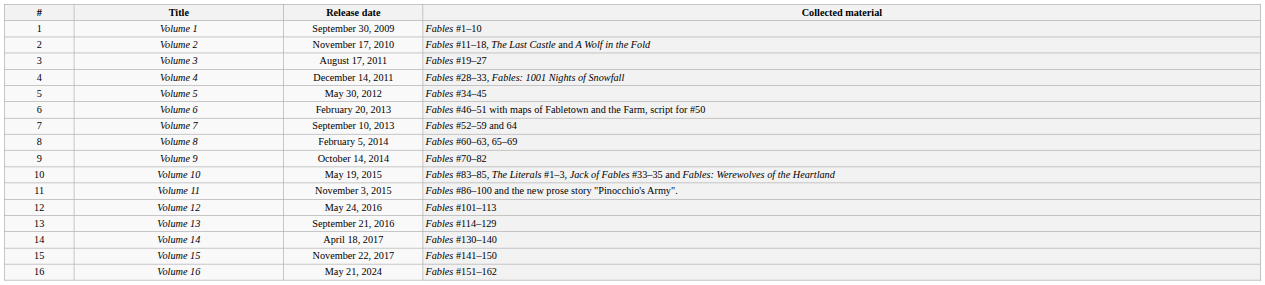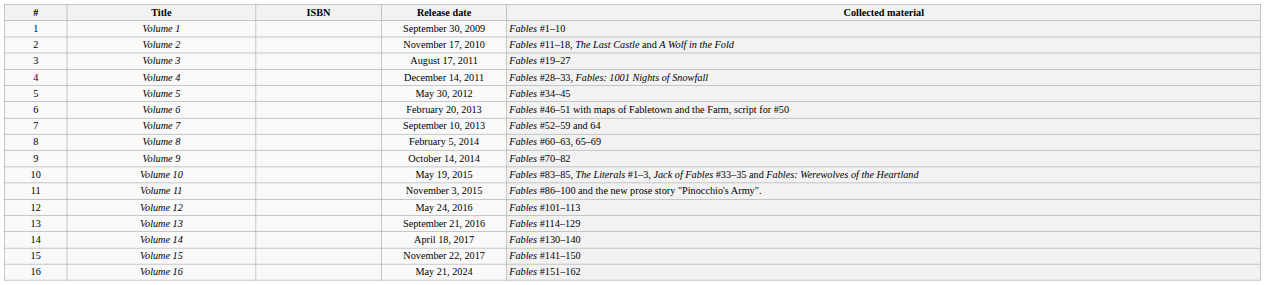 <table class="wikitable collapsible sortable" width="99%" style="text-align:center;">
 <tr>
 <th width="5%">#</th>
 <th width="15%">Title</th>
+<th width="10%">ISBN</th>
 <th width="10%">Release date</th>
 <th width="60%">Collected material</th>
 </tr>
 <tr>
 <td>1</td>
 <td><em>Volume 1</em></td>
+<td></td>
 <td>September 30, 2009</td>
 <th style="text-align:left; font-weight:normal;"><em>Fables</em> #1–10</th>
 </tr>
 <tr>
 <td>2</td>
 <td><em>Volume 2</em></td>
+<td></td>
 <td>November 17, 2010</td>
 <th style="text-align:left; font-weight:normal;"><em>Fables</em> #11–18, <em>The Last Castle</em> and <em>A Wolf in the Fold</em></th>
 </tr>
 <tr>
 <td>3</td>
 <td><em>Volume 3</em></td>
+<td></td>
 <td>August 17, 2011</td>
 <th style="text-align:left; font-weight:normal;"><em>Fables</em> #19–27</th>
 </tr>
 <tr>
 <td>4</td>
 <td><em>Volume 4</em></td>
+<td></td>
 <td>December 14, 2011</td>
 <th style="text-align:left; font-weight:normal;"><em>Fables</em> #28–33, <em>Fables: 1001 Nights of Snowfall</em></th>
 </tr>
 <tr>
 <td>5</td>
 <td><em>Volume 5</em></td>
+<td></td>
 <td>May 30, 2012</td>
 <th style="text-align:left; font-weight:normal;"><em>Fables</em> #34–45</th>
 </tr>
 <tr>
 <td>6</td>
 <td><em>Volume 6</em></td>
+<td></td>
 <td>February 20, 2013</td>
 <th style="text-align:left; font-weight:normal;"><em>Fables</em> #46–51 with maps of Fabletown and the Farm, script for #50</th>
 </tr>
 <tr>
 <td>7</td>
 <td><em>Volume 7</em></td>
+<td></td>
 <td>September 10, 2013</td>
 <th style="text-align:left; font-weight:normal;"><em>Fables</em> #52–59 and 64</th>
 </tr>
 <tr>
 <td>8</td>
 <td><em>Volume 8</em></td>
+<td></td>
 <td>February 5, 2014</td>
 <th style="text-align:left; font-weight:normal;"><em>Fables</em> #60–63, 65–69</th>
 </tr>
 <tr>
 <td>9</td>
 <td><em>Volume 9</em></td>
+<td></td>
 <td>October 14, 2014</td>
 <th style="text-align:left; font-weight:normal;"><em>Fables</em> #70–82</th>
 </tr>
 <tr>
 <td>10</td>
 <td><em>Volume 10</em></td>
+<td></td>
 <td>May 19, 2015</td>
 <th style="text-align:left; font-weight:normal;"><em>Fables</em> #83–85, <em>The Literals</em> #1–3, <em>Jack of Fables</em> #33–35 and <em>Fables: Werewolves of the Heartland</em></th>
 </tr>
 <tr>
 <td>11</td>
 <td><em>Volume 11</em></td>
+<td></td>
 <td>November 3, 2015</td>
 <th style="text-align:left; font-weight:normal;"><em>Fables</em> #86–100 and the new prose story "Pinocchio's Army".</th>
 </tr>
 <tr>
 <td>12</td>
 <td><em>Volume 12</em></td>
+<td></td>
 <td>May 24, 2016</td>
 <th style="text-align:left; font-weight:normal;"><em>Fables</em> #101–113</th>
 </tr>
 <tr>
 <td>13</td>
 <td><em>Volume 13</em></td>
+<td></td>
 <td>September 21, 2016</td>
 <th style="text-align:left; font-weight:normal;"><em>Fables</em> #114–129</th>
 </tr>
 <tr>
 <td>14</td>
 <td><em>Volume 14</em></td>
+<td></td>
 <td>April 18, 2017</td>
 <th style="text-align:left; font-weight:normal;"><em>Fables</em> #130–140</th>
 </tr>
 <tr>
 <td>15</td>
 <td><em>Volume 15</em></td>
+<td></td>
 <td>November 22, 2017</td>
 <th style="text-align:left; font-weight:normal;"><em>Fables</em> #141–150</th>
 </tr>
 <tr>
 <td>16</td>
 <td><em>Volume 16</em></td>
+<td></td>
 <td>May 21, 2024</td>
 <th style="text-align:left; font-weight:normal;"><em>Fables</em> #151–162</th>
 </tr>
 </table>
